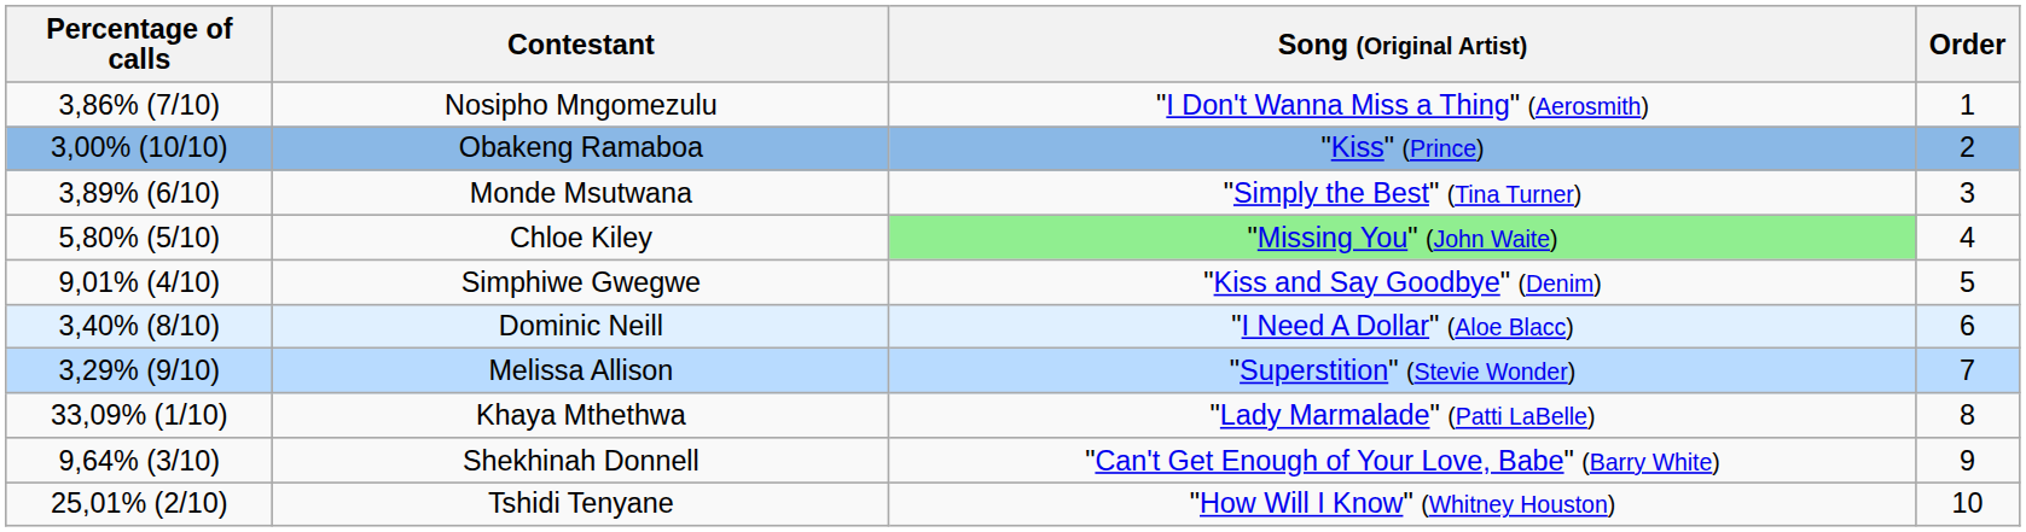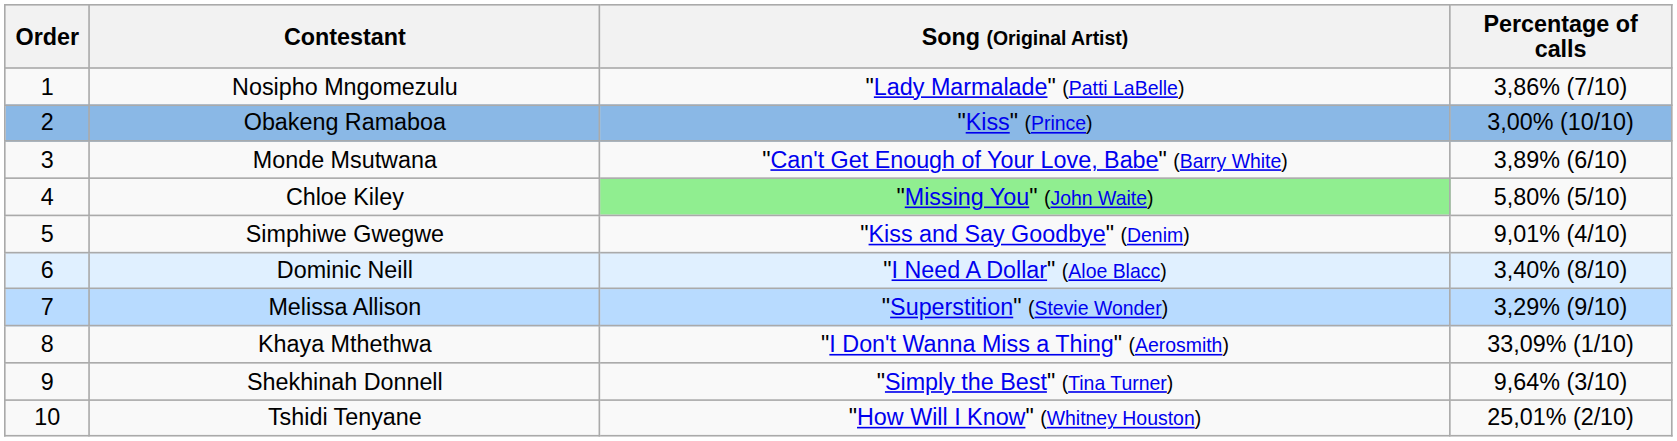 <table class="wikitable" style="font-size:90%; width:65%; text-align: center;">
 <tr>
-<th width="13%">Percentage of calls</th>
+<th width="05%">Order</th>
 <th width="30%">Contestant</th>
 <th width="50%">Song <small>(Original Artist)</small></th>
-<th width="05%">Order</th>
+<th width="13%">Percentage of calls</th>
 </tr>
 <tr>
+<td>1</td>
+<td>Nosipho Mngomezulu</td>
+<td>"<a href='#'>Lady Marmalade</a>" <small>(<a href='#'>Patti LaBelle</a>)</small></td>
 <td>3,86% (7/10)</td>
-<td>Nosipho Mngomezulu</td>
-<td>"<a href='#'>I Don't Wanna Miss a Thing</a>" <small>(<a href='#'>Aerosmith</a>)</small></td>
-<td>1</td>
 </tr>
 <tr bgcolor="#8AB8E6">
-<td>3,00% (10/10)</td>
+<td>2</td>
 <td>Obakeng Ramaboa</td>
 <td>"<a href='#'>Kiss</a>" <small>(<a href='#'>Prince</a>)</small></td>
-<td>2</td>
+<td>3,00% (10/10)</td>
 </tr>
 <tr>
+<td>3</td>
+<td>Monde Msutwana</td>
+<td>"<a href='#'>Can't Get Enough of Your Love, Babe</a>" <small>(<a href='#'>Barry White</a>)</small></td>
 <td>3,89% (6/10)</td>
-<td>Monde Msutwana</td>
-<td>"<a href='#'>Simply the Best</a>" <small>(<a href='#'>Tina Turner</a>)</small></td>
-<td>3</td>
 </tr>
 <tr>
-<td>5,80% (5/10)</td>
+<td>4</td>
 <td>Chloe Kiley</td>
 <td style="background: lightgreen;">"<a href='#'>Missing You</a>" <small>(<a href='#'>John Waite</a>)</small></td>
-<td>4</td>
+<td>5,80% (5/10)</td>
 </tr>
 <tr>
-<td>9,01% (4/10)</td>
+<td>5</td>
 <td>Simphiwe Gwegwe</td>
 <td>"<a href='#'>Kiss and Say Goodbye</a>" <small>(<a href='#'>Denim</a>)</small></td>
-<td>5</td>
+<td>9,01% (4/10)</td>
 </tr>
 <tr bgcolor="#E0F0FF">
-<td>3,40% (8/10)</td>
+<td>6</td>
 <td>Dominic Neill</td>
 <td>"<a href='#'>I Need A Dollar</a>" <small>(<a href='#'>Aloe Blacc</a>)</small></td>
-<td>6</td>
+<td>3,40% (8/10)</td>
 </tr>
 <tr bgcolor="#B8DBFF">
-<td>3,29% (9/10)</td>
+<td>7</td>
 <td>Melissa Allison</td>
 <td>"<a href='#'>Superstition</a>" <small>(<a href='#'>Stevie Wonder</a>)</small></td>
-<td>7</td>
+<td>3,29% (9/10)</td>
 </tr>
 <tr>
+<td>8</td>
+<td>Khaya Mthethwa</td>
+<td>"<a href='#'>I Don't Wanna Miss a Thing</a>" <small>(<a href='#'>Aerosmith</a>)</small></td>
 <td>33,09% (1/10)</td>
-<td>Khaya Mthethwa</td>
-<td>"<a href='#'>Lady Marmalade</a>" <small>(<a href='#'>Patti LaBelle</a>)</small></td>
-<td>8</td>
 </tr>
 <tr>
+<td>9</td>
+<td>Shekhinah Donnell</td>
+<td>"<a href='#'>Simply the Best</a>" <small>(<a href='#'>Tina Turner</a>)</small></td>
 <td>9,64% (3/10)</td>
-<td>Shekhinah Donnell</td>
-<td>"<a href='#'>Can't Get Enough of Your Love, Babe</a>" <small>(<a href='#'>Barry White</a>)</small></td>
-<td>9</td>
 </tr>
 <tr>
-<td>25,01% (2/10)</td>
+<td>10</td>
 <td>Tshidi Tenyane</td>
 <td>"<a href='#'>How Will I Know</a>" <small>(<a href='#'>Whitney Houston</a>)</small></td>
-<td>10</td>
+<td>25,01% (2/10)</td>
 </tr>
 </table>
